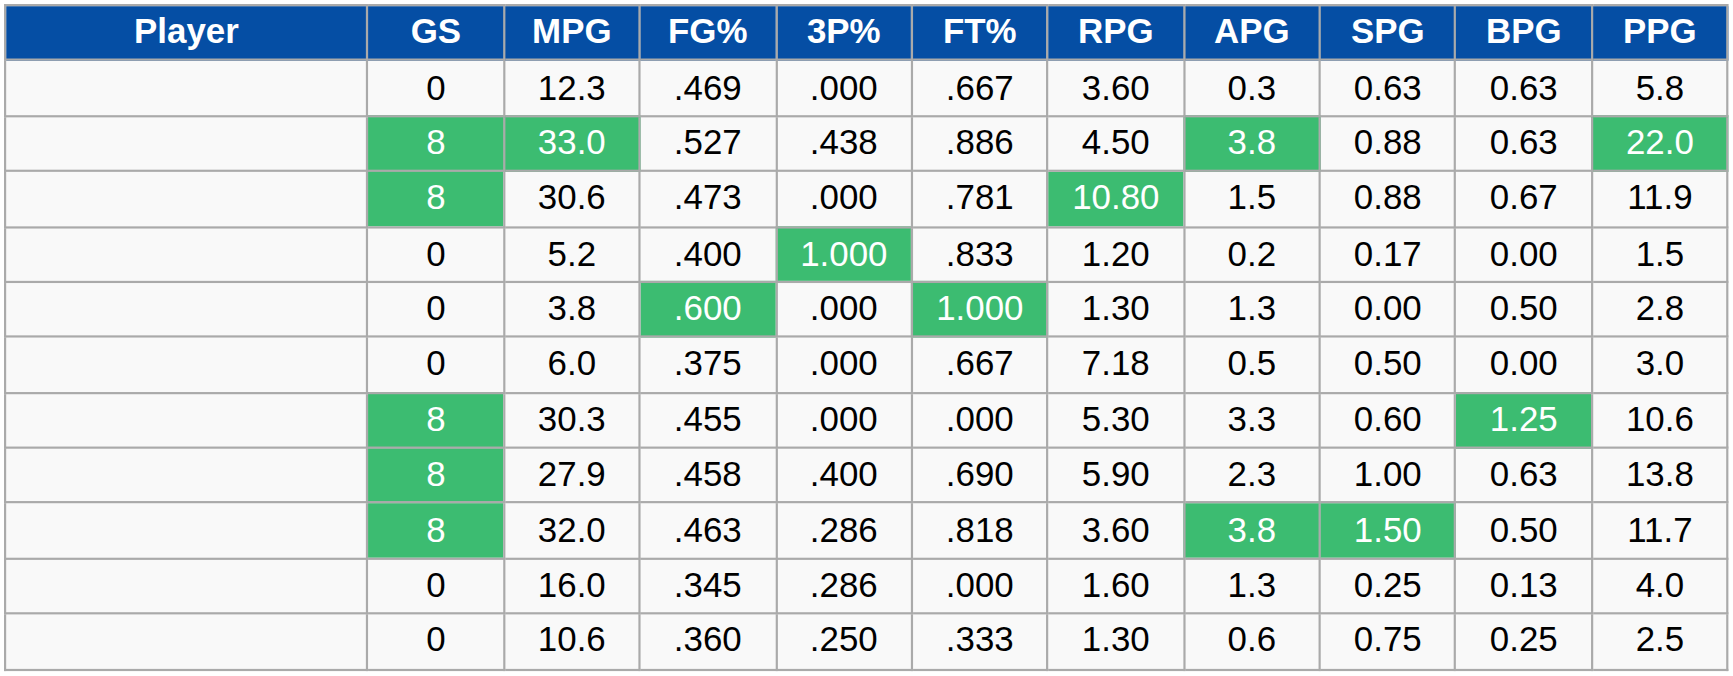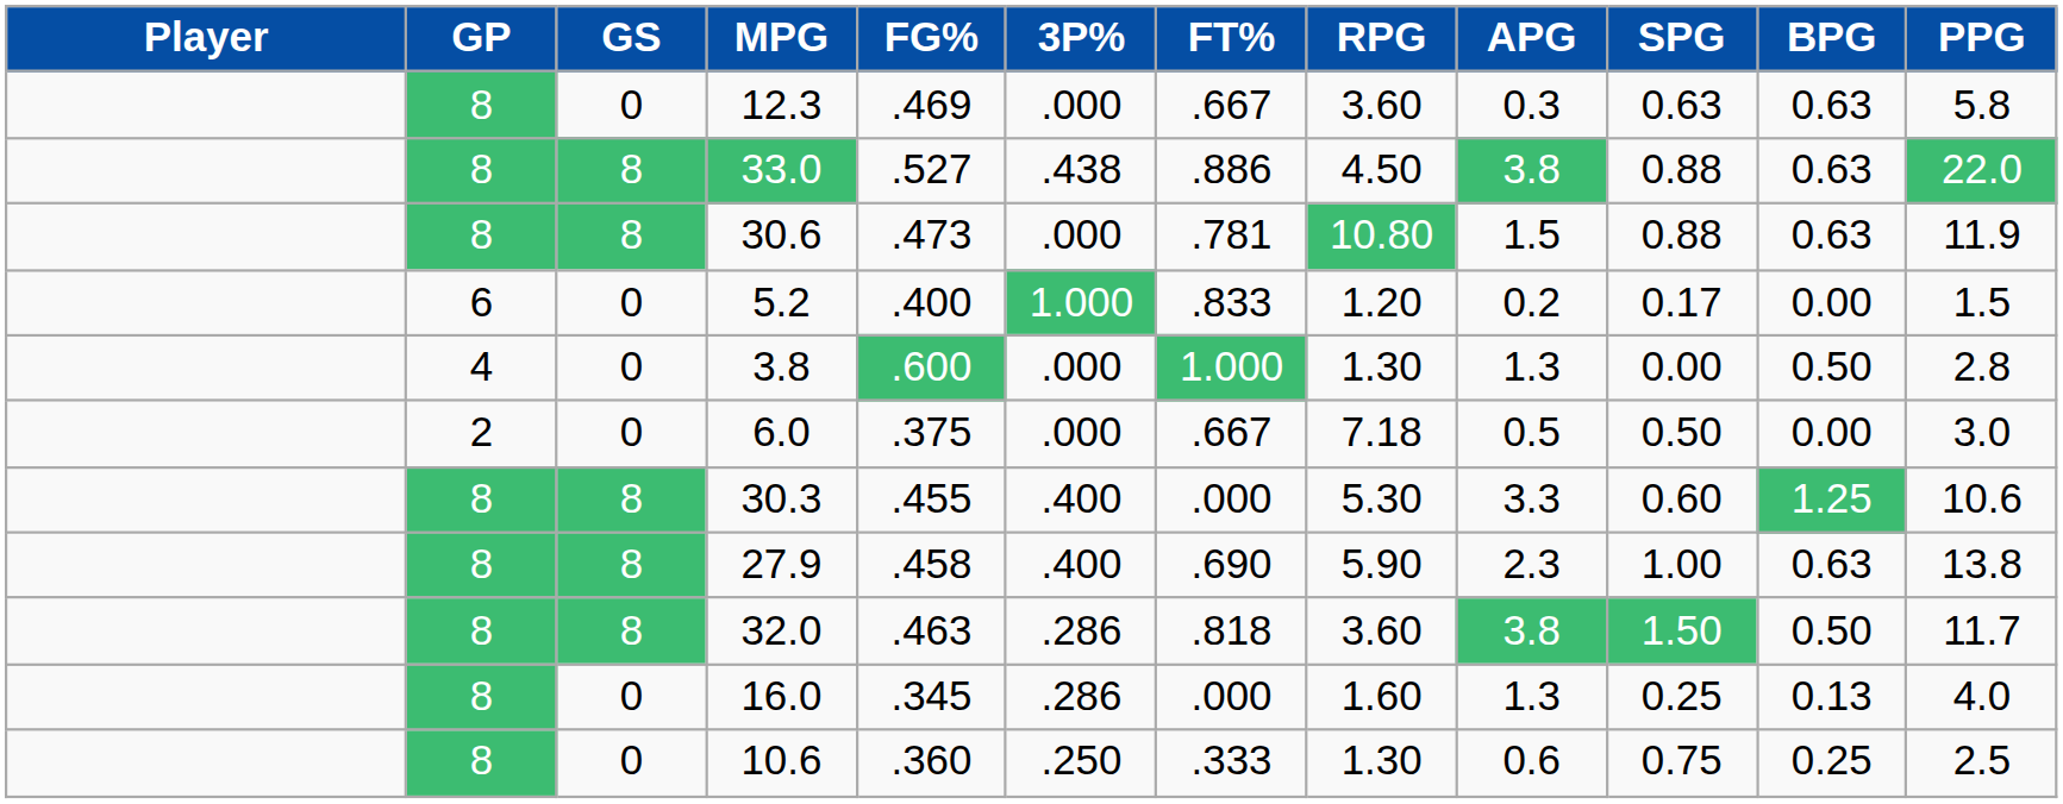 <table class="wikitable sortable" style="text-align:center;">
 <tr>
 <th style="background:#054EA4;color:white;" width="16%">Player</th>
+<th style="background:#054EA4;color:white;" width="6%">GP</th>
 <th style="background:#054EA4;color:white;" width="6%">GS</th>
 <th style="background:#054EA4;color:white;" width="6%">MPG</th>
 <th style="background:#054EA4;color:white;" width="6%">FG%</th>
 <th style="background:#054EA4;color:white;" width="6%">3P%</th>
 <th style="background:#054EA4;color:white;" width="6%">FT%</th>
 <th style="background:#054EA4;color:white;" width="6%">RPG</th>
 <th style="background:#054EA4;color:white;" width="6%">APG</th>
 <th style="background:#054EA4;color:white;" width="6%">SPG</th>
 <th style="background:#054EA4;color:white;" width="6%">BPG</th>
 <th style="background:#054EA4;color:white;" width="6%">PPG</th>
 </tr>
 <tr>
 <td></td>
+<td style="background:#3CBC71; color:white">8</td>
 <td>0</td>
 <td>12.3</td>
 <td>.469</td>
 <td>.000</td>
 <td>.667</td>
 <td>3.60</td>
 <td>0.3</td>
 <td>0.63</td>
 <td>0.63</td>
 <td>5.8</td>
 </tr>
 <tr>
 <td></td>
 <td style="background:#3CBC71; color:white">8</td>
+<td style="background:#3CBC71; color:white">8</td>
 <td style="background:#3CBC71; color:white">33.0</td>
 <td>.527</td>
 <td>.438</td>
 <td>.886</td>
 <td>4.50</td>
 <td style="background:#3CBC71; color:white">3.8</td>
 <td>0.88</td>
 <td>0.63</td>
 <td style="background:#3CBC71; color:white">22.0</td>
 </tr>
 <tr>
 <td></td>
 <td style="background:#3CBC71; color:white">8</td>
+<td style="background:#3CBC71; color:white">8</td>
 <td>30.6</td>
 <td>.473</td>
 <td>.000</td>
 <td>.781</td>
 <td style="background:#3CBC71; color:white">10.80</td>
 <td>1.5</td>
 <td>0.88</td>
-<td>0.67</td>
+<td>0.63</td>
 <td>11.9</td>
 </tr>
 <tr>
 <td></td>
+<td>6</td>
 <td>0</td>
 <td>5.2</td>
 <td>.400</td>
 <td style="background:#3CBC71; color:white">1.000</td>
 <td>.833</td>
 <td>1.20</td>
 <td>0.2</td>
 <td>0.17</td>
 <td>0.00</td>
 <td>1.5</td>
 </tr>
 <tr>
 <td></td>
+<td>4</td>
 <td>0</td>
 <td>3.8</td>
 <td style="background:#3CBC71; color:white">.600</td>
 <td>.000</td>
 <td style="background:#3CBC71; color:white">1.000</td>
 <td>1.30</td>
 <td>1.3</td>
 <td>0.00</td>
 <td>0.50</td>
 <td>2.8</td>
 </tr>
 <tr>
 <td></td>
+<td>2</td>
 <td>0</td>
 <td>6.0</td>
 <td>.375</td>
 <td>.000</td>
 <td>.667</td>
 <td>7.18</td>
 <td>0.5</td>
 <td>0.50</td>
 <td>0.00</td>
 <td>3.0</td>
 </tr>
 <tr>
 <td></td>
 <td style="background:#3CBC71; color:white">8</td>
+<td style="background:#3CBC71; color:white">8</td>
 <td>30.3</td>
 <td>.455</td>
-<td>.000</td>
+<td>.400</td>
 <td>.000</td>
 <td>5.30</td>
 <td>3.3</td>
 <td>0.60</td>
 <td style="background:#3CBC71; color:white">1.25</td>
 <td>10.6</td>
 </tr>
 <tr>
 <td></td>
+<td style="background:#3CBC71; color:white">8</td>
 <td style="background:#3CBC71; color:white">8</td>
 <td>27.9</td>
 <td>.458</td>
 <td>.400</td>
 <td>.690</td>
 <td>5.90</td>
 <td>2.3</td>
 <td>1.00</td>
 <td>0.63</td>
 <td>13.8</td>
 </tr>
 <tr>
 <td></td>
 <td style="background:#3CBC71; color:white">8</td>
+<td style="background:#3CBC71; color:white">8</td>
 <td>32.0</td>
 <td>.463</td>
 <td>.286</td>
 <td>.818</td>
 <td>3.60</td>
 <td style="background:#3CBC71; color:white">3.8</td>
 <td style="background:#3CBC71; color:white">1.50</td>
 <td>0.50</td>
 <td>11.7</td>
 </tr>
 <tr>
 <td></td>
+<td style="background:#3CBC71; color:white">8</td>
 <td>0</td>
 <td>16.0</td>
 <td>.345</td>
 <td>.286</td>
 <td>.000</td>
 <td>1.60</td>
 <td>1.3</td>
 <td>0.25</td>
 <td>0.13</td>
 <td>4.0</td>
 </tr>
 <tr>
 <td></td>
+<td style="background:#3CBC71; color:white">8</td>
 <td>0</td>
 <td>10.6</td>
 <td>.360</td>
 <td>.250</td>
 <td>.333</td>
 <td>1.30</td>
 <td>0.6</td>
 <td>0.75</td>
 <td>0.25</td>
 <td>2.5</td>
 </tr>
 </table>
